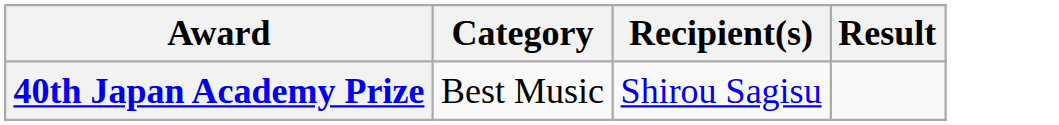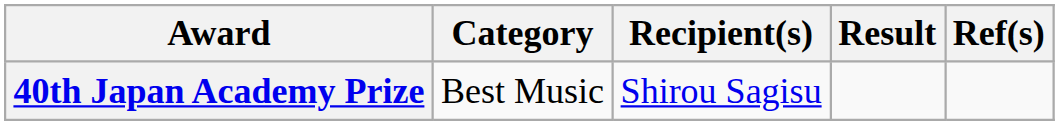 <table class="wikitable">
 <tr>
 <th>Award</th>
 <th>Category</th>
 <th>Recipient(s)</th>
 <th>Result</th>
+<th>Ref(s)</th>
 </tr>
 <tr>
 <th><a href='#'>40th Japan Academy Prize</a></th>
 <td>Best Music</td>
 <td><a href='#'>Shirou Sagisu</a></td>
 <td></td>
+<td></td>
 </tr>
 </table>
